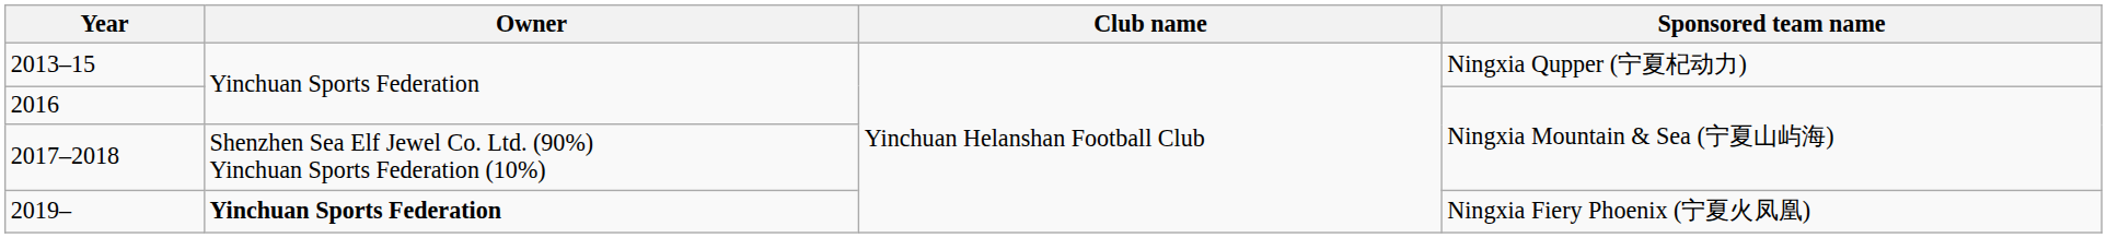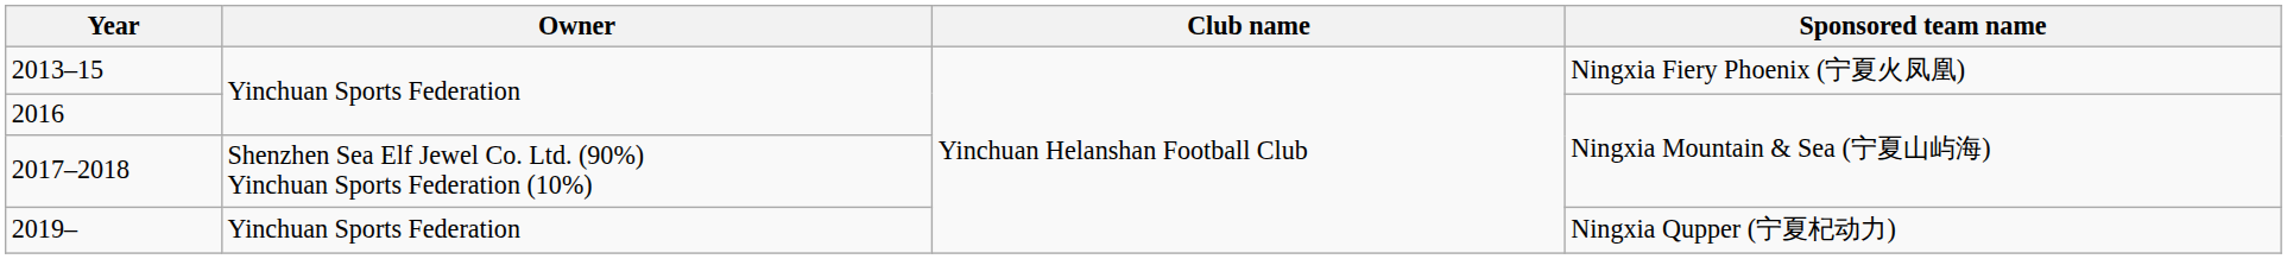 <table class="wikitable" border="1" width=70%>
 <tr>
 <th>Year</th>
 <th>Owner</th>
 <th>Club name</th>
 <th>Sponsored team name</th>
 </tr>
 <tr>
 <td>2013–15</td>
 <td rowspan="2">Yinchuan Sports Federation</td>
 <td rowspan="4">Yinchuan Helanshan Football Club</td>
-<td>Ningxia Qupper (宁夏杞动力)</td>
+<td>Ningxia Fiery Phoenix (宁夏火凤凰)</td>
 </tr>
 <tr>
 <td>2016</td>
 <td rowspan="2">Ningxia Mountain & Sea (宁夏山屿海)</td>
 </tr>
 <tr>
 <td>2017–2018</td>
 <td>Shenzhen Sea Elf Jewel Co. Ltd. (90%)<br>Yinchuan Sports Federation (10%)</td>
 </tr>
 <tr>
 <td>2019–</td>
-<td><strong>Yinchuan Sports Federation</strong></td>
-<td>Ningxia Fiery Phoenix (宁夏火凤凰)</td>
+<td>Yinchuan Sports Federation</td>
+<td>Ningxia Qupper (宁夏杞动力)</td>
 </tr>
 </table>
